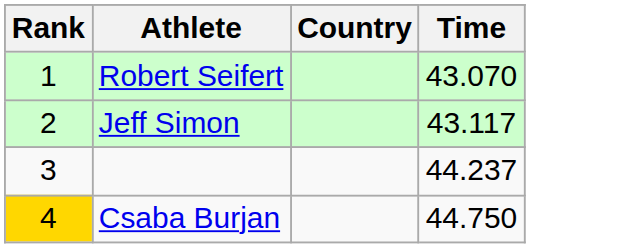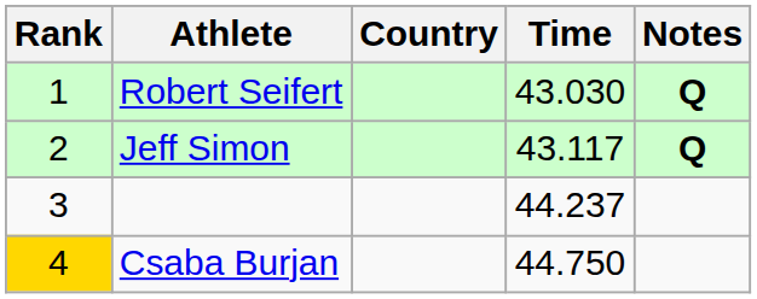 <table class="wikitable sortable" style="text-align:center">
 <tr>
 <th>Rank</th>
 <th>Athlete</th>
 <th>Country</th>
 <th>Time</th>
+<th>Notes</th>
 </tr>
 <tr bgcolor="#ccffcc">
 <td>1</td>
 <td align=left><a href='#'>Robert Seifert</a></td>
 <td align=left></td>
-<td>43.070</td>
+<td>43.030</td>
+<td><strong>Q</strong></td>
 </tr>
 <tr bgcolor="#ccffcc">
 <td>2</td>
 <td align=left><a href='#'>Jeff Simon</a></td>
 <td align=left></td>
 <td>43.117</td>
+<td><strong>Q</strong></td>
 </tr>
 <tr>
 <td>3</td>
 <td align=left></td>
 <td align=left></td>
 <td>44.237</td>
+<td></td>
 </tr>
 <tr>
 <td style="background: gold;">4</td>
 <td align=left><a href='#'>Csaba Burjan</a></td>
 <td align=left></td>
 <td>44.750</td>
+<td></td>
 </tr>
 </table>
